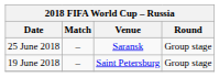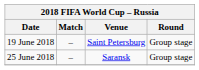 <table class="wikitable" style="margin:1em auto 1em auto; text-align:center; font-size:small;">
 <tr>
 <th colspan="4">2018 FIFA World Cup – Russia</th>
 </tr>
 <tr>
 <th>Date</th>
 <th>Match</th>
 <th>Venue</th>
 <th>Round</th>
 </tr>
 <tr>
+<td>19 June 2018</td>
+<td> – </td>
+<td><a href='#'>Saint Petersburg</a></td>
+<td>Group stage</td>
+</tr>
+<tr>
 <td>25 June 2018</td>
 <td> – </td>
 <td><a href='#'>Saransk</a></td>
 <td>Group stage</td>
 </tr>
 <tr>
-<td>19 June 2018</td>
-<td> – </td>
-<td><a href='#'>Saint Petersburg</a></td>
-<td>Group stage</td>
-</tr>
-<tr>
 </tr>
 </table>
